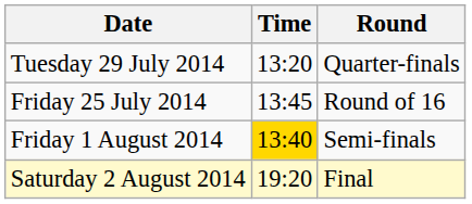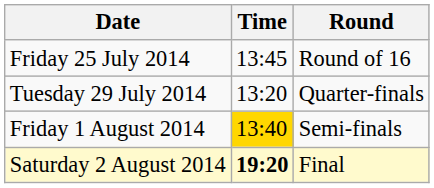 <table class="wikitable">
 <tr>
 <th>Date</th>
 <th>Time</th>
 <th>Round</th>
 </tr>
 <tr>
+<td>Friday 25 July 2014</td>
+<td>13:45</td>
+<td>Round of 16</td>
+</tr>
+<tr>
 <td>Tuesday 29 July 2014</td>
 <td>13:20</td>
 <td>Quarter-finals</td>
-</tr>
-<tr>
-<td>Friday 25 July 2014</td>
-<td>13:45</td>
-<td>Round of 16</td>
 </tr>
 <tr>
 <td>Friday 1 August 2014</td>
 <td style="background: gold;">13:40</td>
 <td>Semi-finals</td>
 </tr>
 <tr>
 <td style=background:lemonchiffon>Saturday 2 August 2014</td>
-<td style=background:lemonchiffon>19:20</td>
+<td style=background:lemonchiffon><strong>19:20</strong></td>
 <td style=background:lemonchiffon>Final</td>
 </tr>
 </table>
